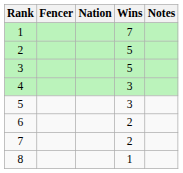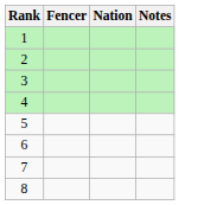 <table class="wikitable sortable" style="text-align:center">
 <tr>
 <th>Rank</th>
 <th>Fencer</th>
 <th>Nation</th>
-<th>Wins</th>
 <th>Notes</th>
 </tr>
 <tr bgcolor=bbf3bb>
 <td>1</td>
 <td align=left></td>
 <td align=left></td>
-<td>7</td>
 <td></td>
 </tr>
 <tr bgcolor=bbf3bb>
 <td>2</td>
 <td align=left></td>
 <td align=left></td>
-<td>5</td>
 <td></td>
 </tr>
 <tr bgcolor=bbf3bb>
 <td>3</td>
 <td align=left></td>
 <td align=left></td>
-<td>5</td>
 <td></td>
 </tr>
 <tr bgcolor=bbf3bb>
 <td>4</td>
 <td align=left></td>
 <td align=left></td>
-<td>3</td>
 <td></td>
 </tr>
 <tr>
 <td>5</td>
 <td align=left></td>
 <td align=left></td>
-<td>3</td>
 <td></td>
 </tr>
 <tr>
 <td>6</td>
 <td align=left></td>
 <td align=left></td>
-<td>2</td>
 <td></td>
 </tr>
 <tr>
 <td>7</td>
 <td align=left></td>
 <td align=left></td>
-<td>2</td>
 <td></td>
 </tr>
 <tr>
 <td>8</td>
 <td align=left></td>
 <td align=left></td>
-<td>1</td>
 <td></td>
 </tr>
 </table>
